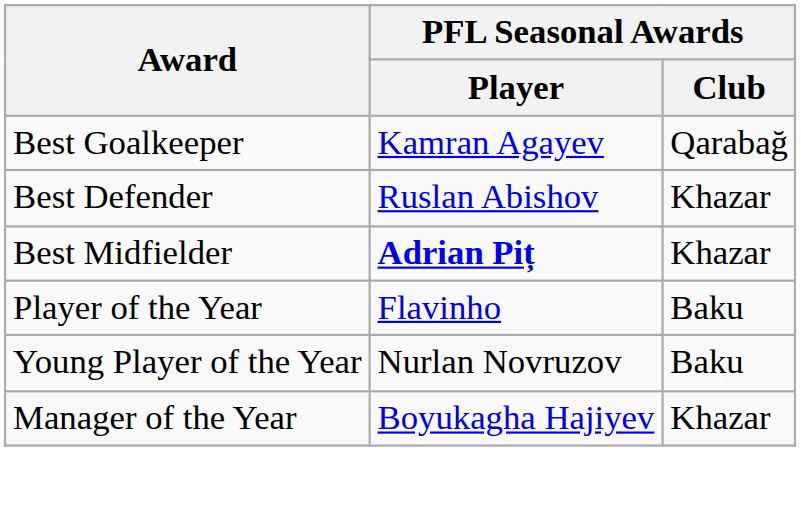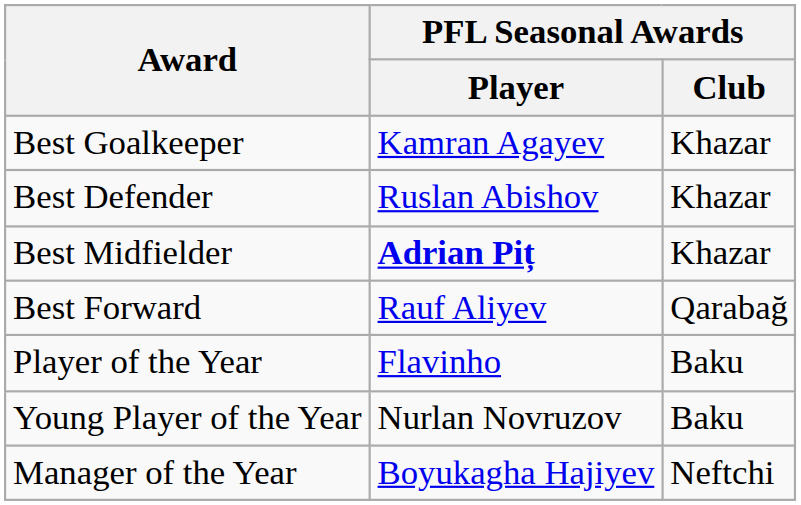 <table class="wikitable">
 <tr>
 <th rowspan="2">Award</th>
 <th colspan="2">PFL Seasonal Awards</th>
 </tr>
 <tr>
 <th>Player</th>
 <th>Club</th>
 </tr>
 <tr>
 <td>Best Goalkeeper</td>
 <td> <a href='#'>Kamran Agayev</a></td>
-<td>Qarabağ</td>
+<td>Khazar</td>
 </tr>
 <tr>
 <td>Best Defender</td>
 <td> <a href='#'>Ruslan Abishov</a></td>
 <td>Khazar</td>
 </tr>
 <tr>
 <td>Best Midfielder</td>
 <td><strong> <a href='#'>Adrian Piț</a></strong></td>
 <td>Khazar</td>
+</tr>
+<tr>
+<td>Best Forward</td>
+<td> <a href='#'>Rauf Aliyev</a></td>
+<td>Qarabağ</td>
 </tr>
 <tr>
 <td>Player of the Year</td>
 <td> <a href='#'>Flavinho</a></td>
 <td>Baku</td>
 </tr>
 <tr>
 <td>Young Player of the Year</td>
 <td> Nurlan Novruzov</td>
 <td>Baku</td>
 </tr>
 <tr>
 <td>Manager of the Year</td>
 <td> <a href='#'>Boyukagha Hajiyev</a></td>
-<td>Khazar</td>
+<td>Neftchi</td>
 </tr>
 </table>
